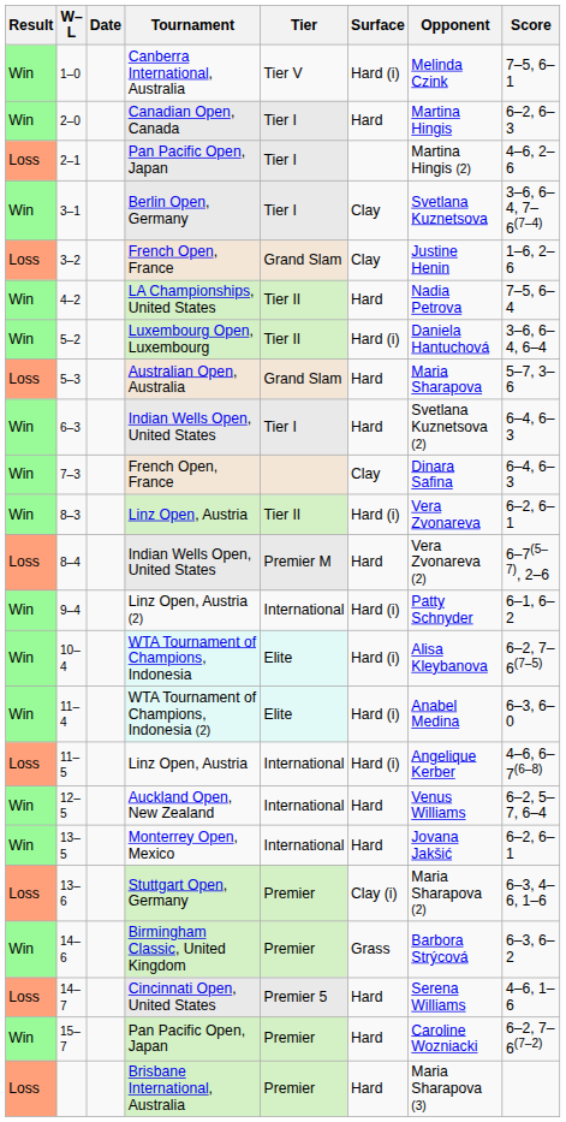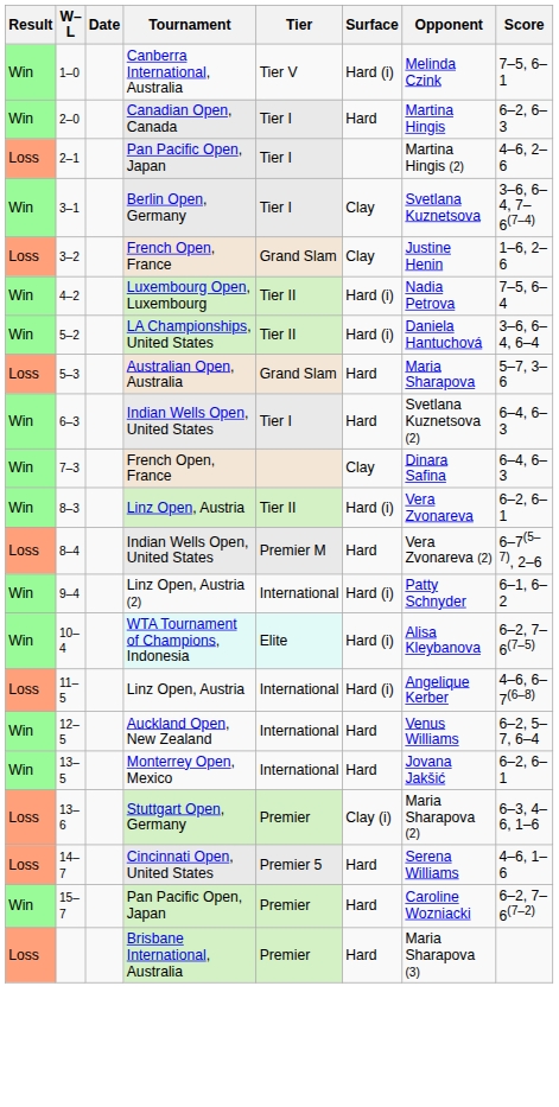 <table class="sortable wikitable">
 <tr>
 <th>Result</th>
 <th class="unsortable">W–L</th>
 <th>Date</th>
 <th>Tournament</th>
 <th>Tier</th>
 <th>Surface</th>
 <th>Opponent</th>
 <th class="unsortable">Score</th>
 </tr>
 <tr>
 <td bgcolor=98FB98>Win</td>
 <td><small>1–0</small></td>
 <td><a href='#'></a></td>
 <td><a href='#'>Canberra International</a>, Australia</td>
 <td>Tier V</td>
 <td>Hard (i)</td>
 <td> <a href='#'>Melinda Czink</a></td>
 <td>7–5, 6–1</td>
 </tr>
 <tr>
 <td bgcolor=98FB98>Win</td>
 <td><small>2–0</small></td>
 <td><a href='#'></a></td>
 <td bgcolor=#E9E9E9><a href='#'>Canadian Open</a>, Canada</td>
 <td bgcolor=#E9E9E9>Tier I</td>
 <td>Hard</td>
 <td> <a href='#'>Martina Hingis</a></td>
 <td>6–2, 6–3</td>
 </tr>
 <tr>
 <td bgcolor=#ffa07a>Loss</td>
 <td><small>2–1</small></td>
 <td><a href='#'></a></td>
 <td bgcolor=#E9E9E9><a href='#'>Pan Pacific Open</a>, Japan</td>
 <td bgcolor=#E9E9E9>Tier I</td>
 <td></td>
 <td> Martina Hingis <small>(2)</small></td>
 <td>4–6, 2–6</td>
 </tr>
 <tr>
 <td bgcolor=98FB98>Win</td>
 <td><small>3–1</small></td>
 <td></td>
 <td bgcolor=#E9E9E9><a href='#'>Berlin Open</a>, Germany</td>
 <td bgcolor=#E9E9E9>Tier I</td>
 <td>Clay</td>
 <td> <a href='#'>Svetlana Kuznetsova</a></td>
 <td>3–6, 6–4, 7–6<sup>(7–4)</sup></td>
 </tr>
 <tr>
 <td bgcolor=#ffa07a>Loss</td>
 <td><small>3–2</small></td>
 <td><a href='#'></a></td>
 <td bgcolor=#F3E6D7><a href='#'>French Open</a>, France</td>
 <td bgcolor=#F3E6D7>Grand Slam</td>
 <td>Clay</td>
 <td> <a href='#'>Justine Henin</a></td>
 <td>1–6, 2–6</td>
 </tr>
 <tr>
 <td bgcolor=98FB98>Win</td>
 <td><small>4–2</small></td>
 <td><a href='#'></a></td>
-<td bgcolor=#D4F1C5><a href='#'>LA Championships</a>, United States</td>
+<td bgcolor=#D4F1C5><a href='#'>Luxembourg Open</a>, Luxembourg</td>
 <td bgcolor=#D4F1C5>Tier II</td>
-<td>Hard</td>
+<td>Hard (i)</td>
 <td> <a href='#'>Nadia Petrova</a></td>
 <td>7–5, 6–4</td>
 </tr>
 <tr>
 <td bgcolor=98FB98>Win</td>
 <td><small>5–2</small></td>
 <td><a href='#'></a></td>
-<td bgcolor=#D4F1C5><a href='#'>Luxembourg Open</a>, Luxembourg</td>
+<td bgcolor=#D4F1C5><a href='#'>LA Championships</a>, United States</td>
 <td bgcolor=#D4F1C5>Tier II</td>
 <td>Hard (i)</td>
 <td> <a href='#'>Daniela Hantuchová</a></td>
 <td>3–6, 6–4, 6–4</td>
 </tr>
 <tr>
 <td bgcolor=#ffa07a>Loss</td>
 <td><small>5–3</small></td>
 <td><a href='#'></a></td>
 <td bgcolor=#F3E6D7><a href='#'>Australian Open</a>, Australia</td>
 <td bgcolor=#F3E6D7>Grand Slam</td>
 <td>Hard</td>
 <td> <a href='#'>Maria Sharapova</a></td>
 <td>5–7, 3–6</td>
 </tr>
 <tr>
 <td bgcolor=98FB98>Win</td>
 <td><small>6–3</small></td>
 <td><a href='#'></a></td>
 <td bgcolor=#E9E9E9><a href='#'>Indian Wells Open</a>, United States</td>
 <td bgcolor=#E9E9E9>Tier I</td>
 <td>Hard</td>
 <td> Svetlana Kuznetsova <small>(2)</small></td>
 <td>6–4, 6–3</td>
 </tr>
 <tr>
 <td bgcolor=98FB98>Win</td>
 <td><small>7–3</small></td>
 <td><a href='#'></a></td>
 <td bgcolor=#F3E6D7>French Open, France</td>
 <td bgcolor=#F3E6D7></td>
 <td>Clay</td>
 <td> <a href='#'>Dinara Safina</a></td>
 <td>6–4, 6–3</td>
 </tr>
 <tr>
 <td bgcolor=98FB98>Win</td>
 <td><small>8–3</small></td>
 <td><a href='#'></a></td>
 <td bgcolor=#D4F1C5><a href='#'>Linz Open</a>, Austria</td>
 <td bgcolor=#D4F1C5>Tier II</td>
 <td>Hard (i)</td>
 <td> <a href='#'>Vera Zvonareva</a></td>
 <td>6–2, 6–1</td>
 </tr>
 <tr>
 <td bgcolor=#ffa07a>Loss</td>
 <td><small>8–4</small></td>
 <td><a href='#'></a></td>
 <td bgcolor=#E9E9E9>Indian Wells Open, United States</td>
 <td bgcolor=#E9E9E9>Premier M</td>
 <td>Hard</td>
 <td> Vera Zvonareva <small>(2)</small></td>
 <td>6–7<sup>(5–7)</sup>, 2–6</td>
 </tr>
 <tr>
 <td bgcolor=98FB98>Win</td>
 <td><small>9–4</small></td>
 <td><a href='#'></a></td>
 <td>Linz Open, Austria <small>(2)</small></td>
 <td>International</td>
 <td>Hard (i)</td>
 <td> <a href='#'>Patty Schnyder</a></td>
 <td>6–1, 6–2</td>
 </tr>
 <tr>
 <td bgcolor=98FB98>Win</td>
 <td><small>10–4</small></td>
 <td><a href='#'></a></td>
 <td bgcolor=#E2FAF7><a href='#'>WTA Tournament of Champions</a>, Indonesia</td>
 <td bgcolor=#E2FAF7>Elite</td>
 <td>Hard (i)</td>
 <td> <a href='#'>Alisa Kleybanova</a></td>
 <td>6–2, 7–6<sup>(7–5)</sup></td>
 </tr>
 <tr>
-<td bgcolor=98FB98>Win</td>
-<td><small>11–4</small></td>
-<td><a href='#'></a></td>
-<td bgcolor=#E2FAF7>WTA Tournament of Champions, Indonesia <small>(2)</small></td>
-<td bgcolor=#E2FAF7>Elite</td>
-<td>Hard (i)</td>
-<td> <a href='#'>Anabel Medina</a></td>
-<td>6–3, 6–0</td>
-</tr>
-<tr>
 <td bgcolor=#ffa07a>Loss</td>
 <td><small>11–5</small></td>
 <td><a href='#'></a></td>
 <td>Linz Open, Austria</td>
 <td>International</td>
 <td>Hard (i)</td>
 <td> <a href='#'>Angelique Kerber</a></td>
 <td>4–6, 6–7<sup>(6–8)</sup></td>
 </tr>
 <tr>
 <td bgcolor=98FB98>Win</td>
 <td><small>12–5</small></td>
 <td><a href='#'></a></td>
 <td><a href='#'>Auckland Open</a>, New Zealand</td>
 <td>International</td>
 <td>Hard</td>
 <td> <a href='#'>Venus Williams</a></td>
 <td>6–2, 5–7, 6–4</td>
 </tr>
 <tr>
 <td bgcolor=98FB98>Win</td>
 <td><small>13–5</small></td>
 <td><a href='#'></a></td>
 <td><a href='#'>Monterrey Open</a>, Mexico</td>
 <td>International</td>
 <td>Hard</td>
 <td> <a href='#'>Jovana Jakšić</a></td>
 <td>6–2, 6–1</td>
 </tr>
 <tr>
 <td bgcolor=ffa07a>Loss</td>
 <td><small>13–6</small></td>
 <td><a href='#'></a></td>
 <td bgcolor=D4F1C5><a href='#'>Stuttgart Open</a>, Germany</td>
 <td bgcolor=D4F1C5>Premier</td>
 <td>Clay (i)</td>
 <td> Maria Sharapova <small>(2)</small></td>
 <td>6–3, 4–6, 1–6</td>
 </tr>
 <tr>
-<td bgcolor=98FB98>Win</td>
-<td><small>14–6</small></td>
-<td><a href='#'></a></td>
-<td bgcolor=D4F1C5><a href='#'>Birmingham Classic</a>, United Kingdom</td>
-<td bgcolor=D4F1C5>Premier</td>
-<td>Grass</td>
-<td> <a href='#'>Barbora Strýcová</a></td>
-<td>6–3, 6–2</td>
-</tr>
-<tr>
 <td bgcolor=ffa07a>Loss</td>
 <td><small>14–7</small></td>
 <td><a href='#'></a></td>
 <td bgcolor=#E9E9E9><a href='#'>Cincinnati Open</a>, United States</td>
 <td bgcolor=#E9E9E9>Premier 5</td>
 <td>Hard</td>
 <td> <a href='#'>Serena Williams</a></td>
 <td>4–6, 1–6</td>
 </tr>
 <tr>
 <td bgcolor=98FB98>Win</td>
 <td><small>15–7</small></td>
 <td><a href='#'></a></td>
 <td bgcolor=D4F1C5>Pan Pacific Open, Japan</td>
 <td bgcolor=D4F1C5>Premier</td>
 <td>Hard</td>
 <td> <a href='#'>Caroline Wozniacki</a></td>
 <td>6–2, 7–6<sup>(7–2)</sup></td>
 </tr>
 <tr>
 <td bgcolor=ffa07a>Loss</td>
 <td></td>
 <td><a href='#'></a></td>
 <td bgcolor=D4F1C5><a href='#'>Brisbane International</a>, Australia</td>
 <td bgcolor=D4F1C5>Premier</td>
 <td>Hard</td>
 <td> Maria Sharapova <small>(3)</small></td>
 <td></td>
 </tr>
 </table>
